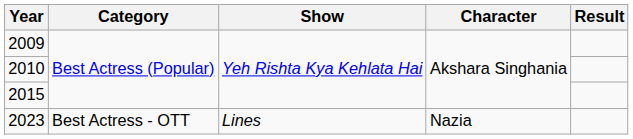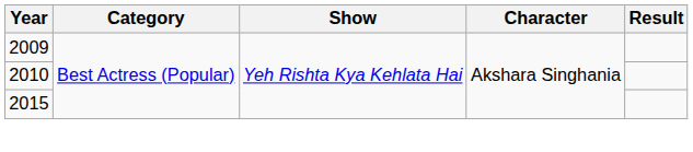 <table class="wikitable sortable">
 <tr>
 <th>Year</th>
 <th>Category</th>
 <th>Show</th>
 <th>Character</th>
 <th>Result</th>
 </tr>
 <tr>
 <td>2009</td>
 <td rowspan=3><a href='#'>Best Actress (Popular)</a></td>
 <td rowspan=3><em><a href='#'>Yeh Rishta Kya Kehlata Hai</a></em></td>
 <td rowspan=3>Akshara Singhania</td>
 <td></td>
 </tr>
 <tr>
 <td>2010</td>
 <td></td>
 </tr>
 <tr>
 <td>2015</td>
 <td></td>
 </tr>
-<tr>
-<td>2023</td>
-<td>Best Actress - OTT</td>
-<td><em>Lines</em></td>
-<td>Nazia</td>
-<td></td>
-</tr>
 </table>
